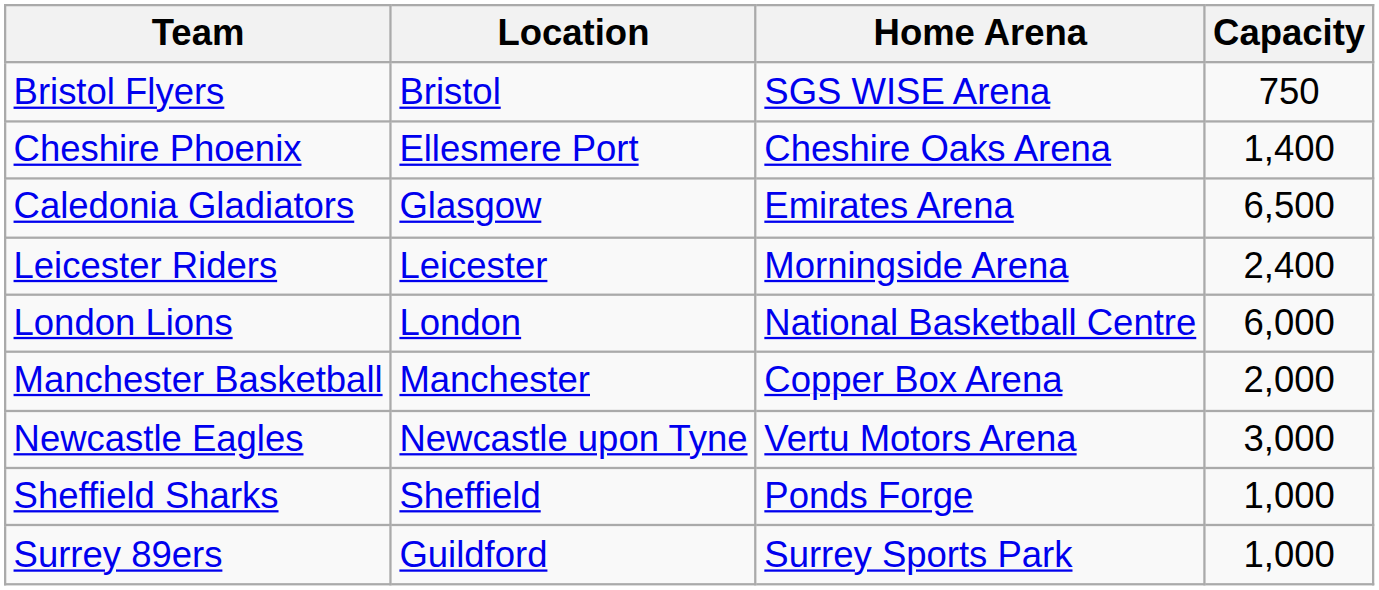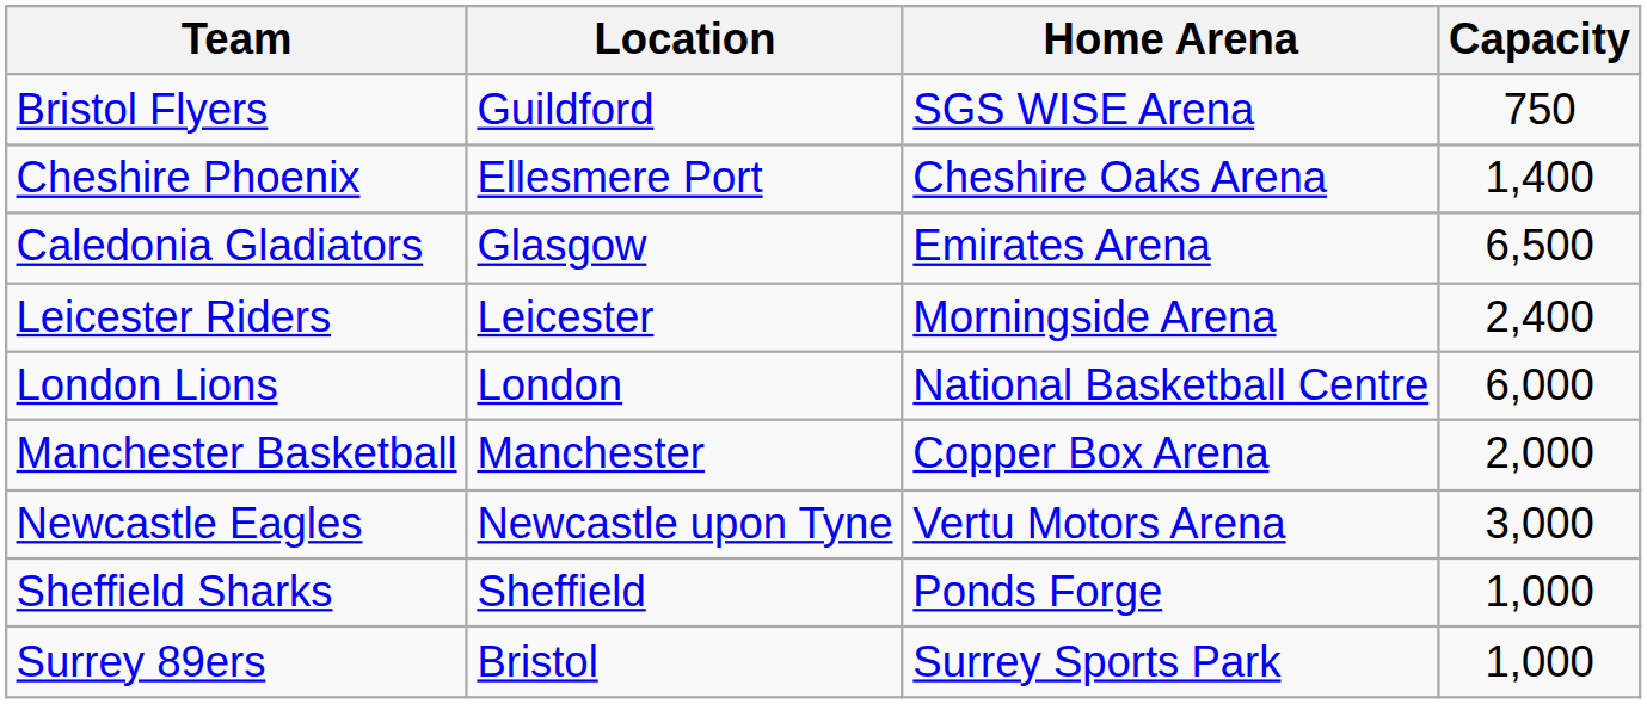 <table class="wikitable sortable">
 <tr>
 <th>Team</th>
 <th>Location</th>
 <th>Home Arena</th>
 <th>Capacity</th>
 </tr>
 <tr>
 <td><a href='#'>Bristol Flyers</a></td>
-<td><a href='#'>Bristol</a></td>
+<td><a href='#'>Guildford</a></td>
 <td><a href='#'>SGS WISE Arena</a></td>
 <td style="text-align:center">750</td>
 </tr>
 <tr>
 <td><a href='#'>Cheshire Phoenix</a></td>
 <td><a href='#'>Ellesmere Port</a></td>
 <td><a href='#'>Cheshire Oaks Arena</a></td>
 <td style="text-align:center">1,400</td>
 </tr>
 <tr>
 <td><a href='#'>Caledonia Gladiators</a></td>
 <td><a href='#'>Glasgow</a></td>
 <td><a href='#'>Emirates Arena</a></td>
 <td style="text-align:center">6,500</td>
 </tr>
 <tr>
 <td><a href='#'>Leicester Riders</a></td>
 <td><a href='#'>Leicester</a></td>
 <td><a href='#'>Morningside Arena</a></td>
 <td style="text-align:center">2,400</td>
 </tr>
 <tr>
 <td><a href='#'>London Lions</a></td>
 <td><a href='#'>London</a> </td>
 <td><a href='#'>National Basketball Centre</a></td>
 <td style="text-align:center">6,000</td>
 </tr>
 <tr>
 <td><a href='#'>Manchester Basketball</a></td>
 <td><a href='#'>Manchester</a></td>
 <td><a href='#'>Copper Box Arena</a></td>
 <td style="text-align:center">2,000</td>
 </tr>
 <tr>
 <td><a href='#'>Newcastle Eagles</a></td>
 <td><a href='#'>Newcastle upon Tyne</a></td>
 <td><a href='#'>Vertu Motors Arena</a></td>
 <td style="text-align:center">3,000</td>
 </tr>
 <tr>
 <td><a href='#'>Sheffield Sharks</a></td>
 <td><a href='#'>Sheffield</a></td>
 <td><a href='#'>Ponds Forge</a></td>
 <td style="text-align:center">1,000</td>
 </tr>
 <tr>
 <td><a href='#'>Surrey 89ers</a></td>
-<td><a href='#'>Guildford</a></td>
+<td><a href='#'>Bristol</a></td>
 <td><a href='#'>Surrey Sports Park</a></td>
 <td style="text-align:center">1,000</td>
 </tr>
 </table>
